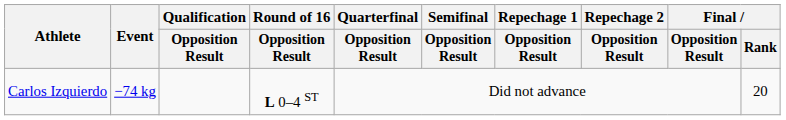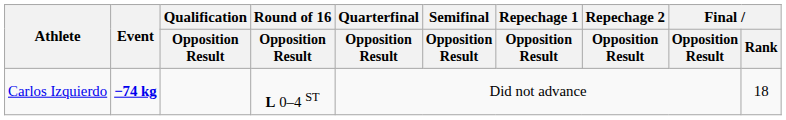 <table class="wikitable" style="font-size:90%">
 <tr>
 <th rowspan=2>Athlete</th>
 <th rowspan=2>Event</th>
 <th>Qualification</th>
 <th>Round of 16</th>
 <th>Quarterfinal</th>
 <th>Semifinal</th>
 <th>Repechage 1</th>
 <th>Repechage 2</th>
 <th colspan=2>Final / </th>
 </tr>
 <tr style="font-size: 95%">
 <th>Opposition<br>Result</th>
 <th>Opposition<br>Result</th>
 <th>Opposition<br>Result</th>
 <th>Opposition<br>Result</th>
 <th>Opposition<br>Result</th>
 <th>Opposition<br>Result</th>
 <th>Opposition<br>Result</th>
 <th>Rank</th>
 </tr>
 <tr align=center>
 <td align=left><a href='#'>Carlos Izquierdo</a></td>
-<td align=left><a href='#'>−74 kg</a></td>
+<td align=left><strong><a href='#'>−74 kg</a></strong></td>
 <td></td>
 <td><br><strong>L</strong> 0–4 <sup>ST</sup></td>
 <td colspan=5>Did not advance</td>
-<td>20</td>
+<td>18</td>
 </tr>
 </table>
